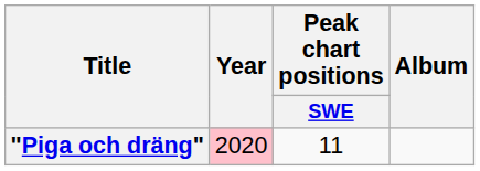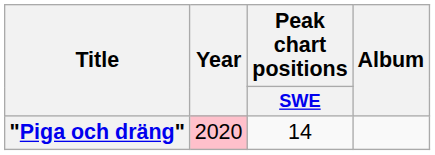 <table class="wikitable plainrowheaders" style="text-align:center;">
 <tr>
 <th scope="col" rowspan="2">Title</th>
 <th scope="col" rowspan="2">Year</th>
 <th scope="col" colspan="1">Peak chart positions</th>
 <th scope="col" rowspan="2">Album</th>
 </tr>
 <tr>
 <th scope="col" style="width:3em;font-size:85%;"><a href='#'>SWE</a></th>
 </tr>
 <tr>
 <th scope="row">"<a href='#'>Piga och dräng</a>"</th>
 <td style="background: pink;">2020</td>
-<td>11</td>
+<td>14</td>
 <td></td>
 </tr>
 </table>
